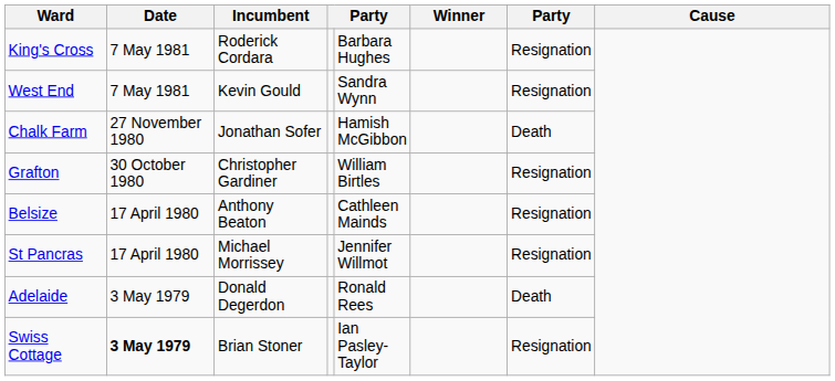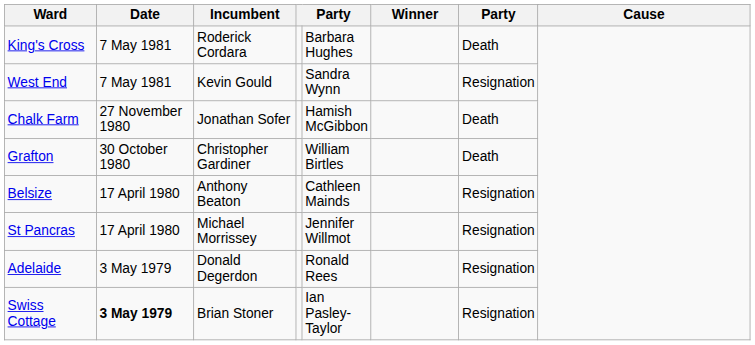 <table class="wikitable">
 <tr>
 <th scope="col" style="width:150px">Ward</th>
 <th scope="col" style="width:150px">Date</th>
 <th scope="col" style="width:150px">Incumbent</th>
 <th scope="col" colspan="2" style="width:150px">Party</th>
 <th scope="col" style="width:150px">Winner</th>
 <th scope="col" colspan="2" style="width:150px">Party</th>
 <th scope="col" style="width:500px">Cause</th>
 </tr>
 <tr>
 <td><a href='#'>King's Cross</a></td>
 <td>7 May 1981</td>
 <td>Roderick Cordara</td>
 <td></td>
 <td>Barbara Hughes</td>
 <td></td>
-<td>Resignation</td>
+<td>Death</td>
 </tr>
 <tr>
 <td><a href='#'>West End</a></td>
 <td>7 May 1981</td>
 <td>Kevin Gould</td>
 <td></td>
 <td>Sandra Wynn</td>
 <td></td>
 <td>Resignation</td>
 </tr>
 <tr>
 <td><a href='#'>Chalk Farm</a></td>
 <td>27 November 1980</td>
 <td>Jonathan Sofer</td>
 <td></td>
 <td>Hamish McGibbon</td>
 <td></td>
 <td>Death</td>
 </tr>
 <tr>
 <td><a href='#'>Grafton</a></td>
 <td>30 October 1980</td>
 <td>Christopher Gardiner</td>
 <td></td>
 <td>William Birtles</td>
 <td></td>
-<td>Resignation</td>
+<td>Death</td>
 </tr>
 <tr>
 <td><a href='#'>Belsize</a></td>
 <td>17 April 1980</td>
 <td>Anthony Beaton</td>
 <td></td>
 <td>Cathleen Mainds</td>
 <td></td>
 <td>Resignation</td>
 </tr>
 <tr>
 <td><a href='#'>St Pancras</a></td>
 <td>17 April 1980</td>
 <td>Michael Morrissey</td>
 <td></td>
 <td>Jennifer Willmot</td>
 <td></td>
 <td>Resignation</td>
 </tr>
 <tr>
 <td><a href='#'>Adelaide</a></td>
 <td>3 May 1979</td>
 <td>Donald Degerdon</td>
 <td></td>
 <td>Ronald Rees</td>
 <td></td>
-<td>Death</td>
+<td>Resignation</td>
 </tr>
 <tr>
 <td><a href='#'>Swiss Cottage</a></td>
 <td><strong>3 May 1979</strong></td>
 <td>Brian Stoner</td>
 <td></td>
 <td>Ian Pasley-Taylor</td>
 <td></td>
 <td>Resignation</td>
 </tr>
 </table>
